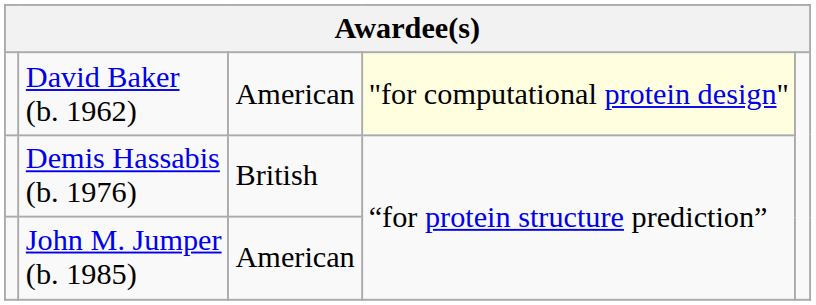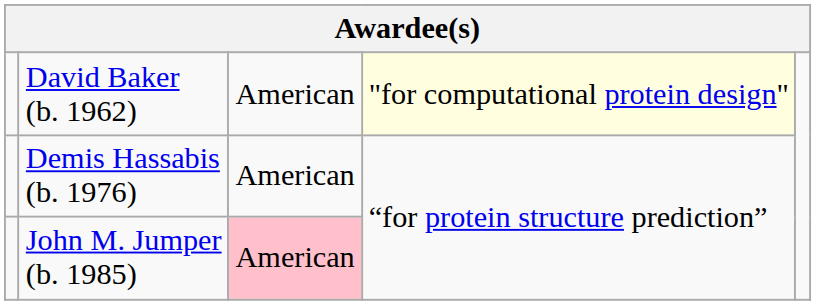 <table class="wikitable">
 <tr>
 <th colspan="5">Awardee(s)</th>
 </tr>
 <tr>
 <td></td>
 <td><a href='#'>David Baker</a><br>(b. 1962)</td>
 <td> American</td>
 <td style="background: lightyellow;">"for computational <a href='#'>protein design</a>"</td>
 <td rowspan="3"></td>
 </tr>
 <tr>
 <td></td>
 <td><a href='#'>Demis Hassabis</a><br>(b. 1976)</td>
-<td> British</td>
+<td> American</td>
 <td rowspan="2">“for <a href='#'>protein structure</a> prediction”</td>
 </tr>
 <tr>
 <td></td>
 <td><a href='#'>John M. Jumper</a><br>(b. 1985)</td>
-<td> American</td>
+<td style="background: pink;"> American</td>
 </tr>
 </table>
